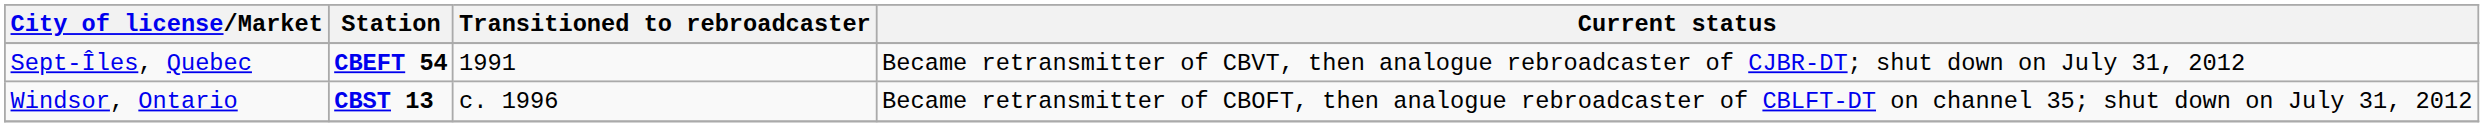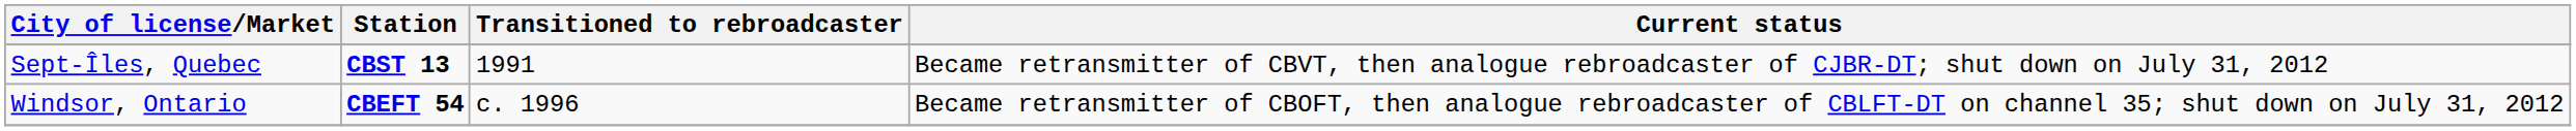 <table class="wikitable">
 <tr>
 <th><a href='#'>City of license</a>/Market</th>
 <th>Station</th>
 <th>Transitioned to rebroadcaster</th>
 <th>Current status</th>
 </tr>
 <tr>
 </tr>
 <tr>
 <td><a href='#'>Sept-Îles</a>, <a href='#'>Quebec</a></td>
-<td><strong><a href='#'>CBEFT</a> 54</strong></td>
+<td><strong><a href='#'>CBST</a> 13</strong></td>
 <td>1991</td>
 <td>Became retransmitter of CBVT, then analogue rebroadcaster of <a href='#'>CJBR-DT</a>; shut down on July 31, 2012</td>
 </tr>
 <tr>
 <td><a href='#'>Windsor</a>, <a href='#'>Ontario</a></td>
-<td><strong><a href='#'>CBST</a> 13</strong></td>
+<td><strong><a href='#'>CBEFT</a> 54</strong></td>
 <td>c. 1996</td>
 <td>Became retransmitter of CBOFT, then analogue rebroadcaster of <a href='#'>CBLFT-DT</a> on channel 35; shut down on July 31, 2012</td>
 </tr>
 <tr>
 </tr>
 </table>
